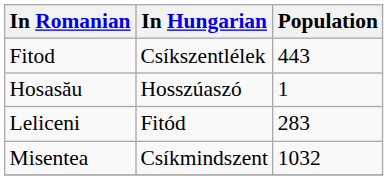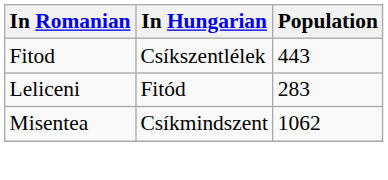 <table class="wikitable">
 <tr>
 <th>In <a href='#'>Romanian</a></th>
 <th>In <a href='#'> Hungarian</a></th>
 <th>Population</th>
 </tr>
 <tr>
 <td>Fitod</td>
 <td>Csíkszentlélek</td>
 <td>443</td>
 </tr>
 <tr>
-<td>Hosasău</td>
-<td>Hosszúaszó</td>
-<td>1</td>
-</tr>
-<tr>
 <td>Leliceni</td>
 <td>Fitód</td>
 <td>283</td>
 </tr>
 <tr>
 <td>Misentea</td>
 <td>Csíkmindszent</td>
-<td>1032</td>
+<td>1062</td>
 </tr>
 <tr>
 </tr>
 </table>
